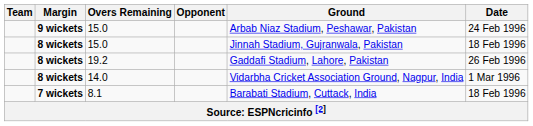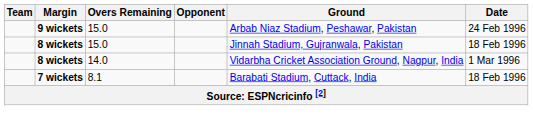 <table class="wikitable sortable">
 <tr>
 <th>Team</th>
 <th>Margin</th>
 <th>Overs Remaining</th>
 <th>Opponent</th>
 <th>Ground</th>
 <th>Date</th>
 </tr>
 <tr>
 <td></td>
 <td><strong>9 wickets</strong></td>
 <td>15.0</td>
 <td></td>
 <td><a href='#'>Arbab Niaz Stadium</a>, <a href='#'>Peshawar</a>, <a href='#'>Pakistan</a></td>
 <td>24 Feb 1996</td>
 </tr>
 <tr>
 <td></td>
 <td><strong>8 wickets</strong></td>
 <td>15.0</td>
 <td></td>
 <td><a href='#'>Jinnah Stadium, Gujranwala</a>, <a href='#'>Pakistan</a></td>
 <td>18 Feb 1996</td>
 </tr>
 <tr>
 <td></td>
 <td><strong>8 wickets</strong></td>
-<td>19.2</td>
-<td></td>
-<td><a href='#'>Gaddafi Stadium</a>, <a href='#'>Lahore</a>, <a href='#'>Pakistan</a></td>
-<td>26 Feb 1996</td>
-</tr>
-<tr>
-<td></td>
-<td><strong>8 wickets</strong></td>
 <td>14.0</td>
 <td></td>
 <td><a href='#'>Vidarbha Cricket Association Ground</a>, <a href='#'>Nagpur</a>, <a href='#'>India</a></td>
 <td>1 Mar 1996</td>
 </tr>
 <tr>
 <td></td>
 <td><strong>7 wickets</strong></td>
 <td>8.1</td>
 <td></td>
 <td><a href='#'>Barabati Stadium</a>, <a href='#'>Cuttack</a>, <a href='#'>India</a></td>
 <td>18 Feb 1996</td>
 </tr>
 <tr>
 <th colspan="6">Source: ESPNcricinfo <sup><a href='#'>[2</a>]</sup></th>
 </tr>
 </table>
